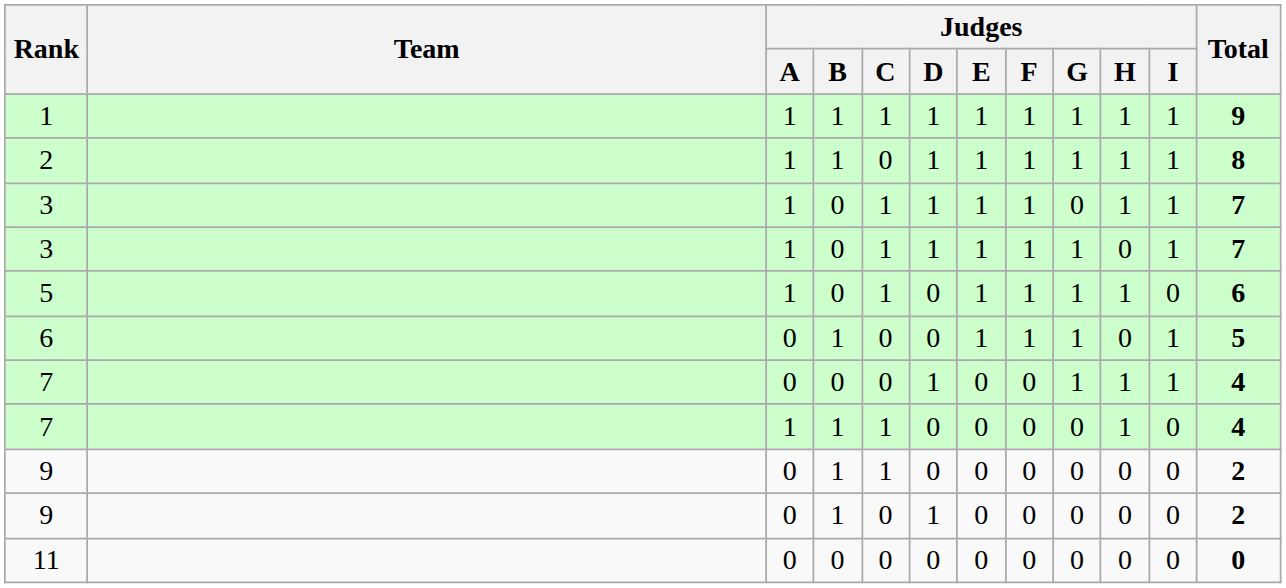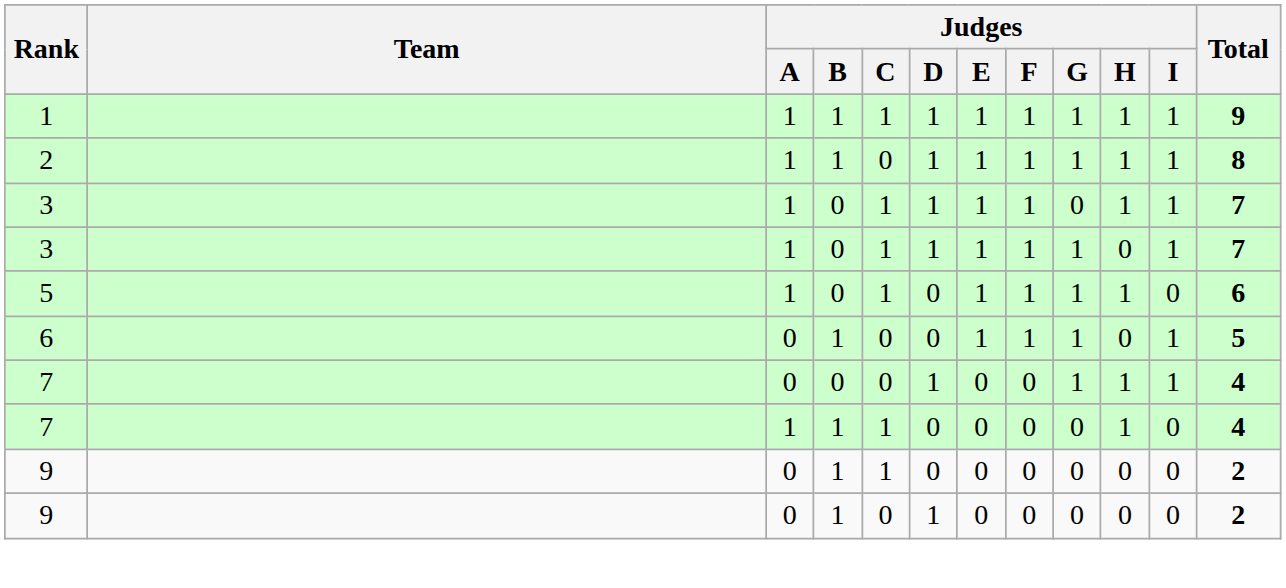 <table class=wikitable style="text-align:center">
 <tr>
 <th rowspan="2" width=40>Rank</th>
 <th rowspan="2" width=380>Team</th>
 <th colspan="9">Judges</th>
 <th rowspan="2" width=40>Total</th>
 </tr>
 <tr>
 <th width=20>A</th>
 <th width=20>B</th>
 <th width=20>C</th>
 <th width=20>D</th>
 <th width=20>E</th>
 <th width=20>F</th>
 <th width=20>G</th>
 <th width=20>H</th>
 <th width=20>I</th>
 </tr>
 <tr bgcolor="ccffcc">
 <td>1</td>
 <td align=left></td>
 <td>1</td>
 <td>1</td>
 <td>1</td>
 <td>1</td>
 <td>1</td>
 <td>1</td>
 <td>1</td>
 <td>1</td>
 <td>1</td>
 <td><strong>9</strong></td>
 </tr>
 <tr bgcolor="ccffcc">
 <td>2</td>
 <td align=left></td>
 <td>1</td>
 <td>1</td>
 <td>0</td>
 <td>1</td>
 <td>1</td>
 <td>1</td>
 <td>1</td>
 <td>1</td>
 <td>1</td>
 <td><strong>8</strong></td>
 </tr>
 <tr bgcolor="ccffcc">
 <td>3</td>
 <td align=left></td>
 <td>1</td>
 <td>0</td>
 <td>1</td>
 <td>1</td>
 <td>1</td>
 <td>1</td>
 <td>0</td>
 <td>1</td>
 <td>1</td>
 <td><strong>7</strong></td>
 </tr>
 <tr bgcolor="ccffcc">
 <td>3</td>
 <td align=left></td>
 <td>1</td>
 <td>0</td>
 <td>1</td>
 <td>1</td>
 <td>1</td>
 <td>1</td>
 <td>1</td>
 <td>0</td>
 <td>1</td>
 <td><strong>7</strong></td>
 </tr>
 <tr bgcolor="ccffcc">
 <td>5</td>
 <td align=left></td>
 <td>1</td>
 <td>0</td>
 <td>1</td>
 <td>0</td>
 <td>1</td>
 <td>1</td>
 <td>1</td>
 <td>1</td>
 <td>0</td>
 <td><strong>6</strong></td>
 </tr>
 <tr bgcolor="ccffcc">
 <td>6</td>
 <td align=left></td>
 <td>0</td>
 <td>1</td>
 <td>0</td>
 <td>0</td>
 <td>1</td>
 <td>1</td>
 <td>1</td>
 <td>0</td>
 <td>1</td>
 <td><strong>5</strong></td>
 </tr>
 <tr bgcolor="ccffcc">
 <td>7</td>
 <td align=left></td>
 <td>0</td>
 <td>0</td>
 <td>0</td>
 <td>1</td>
 <td>0</td>
 <td>0</td>
 <td>1</td>
 <td>1</td>
 <td>1</td>
 <td><strong>4</strong></td>
 </tr>
 <tr bgcolor="ccffcc">
 <td>7</td>
 <td align=left></td>
 <td>1</td>
 <td>1</td>
 <td>1</td>
 <td>0</td>
 <td>0</td>
 <td>0</td>
 <td>0</td>
 <td>1</td>
 <td>0</td>
 <td><strong>4</strong></td>
 </tr>
 <tr>
 <td>9</td>
 <td align=left></td>
 <td>0</td>
 <td>1</td>
 <td>1</td>
 <td>0</td>
 <td>0</td>
 <td>0</td>
 <td>0</td>
 <td>0</td>
 <td>0</td>
 <td><strong>2</strong></td>
 </tr>
 <tr>
 <td>9</td>
 <td align=left></td>
 <td>0</td>
 <td>1</td>
 <td>0</td>
 <td>1</td>
 <td>0</td>
 <td>0</td>
 <td>0</td>
 <td>0</td>
 <td>0</td>
 <td><strong>2</strong></td>
 </tr>
-<tr>
-<td>11</td>
-<td align=left></td>
-<td>0</td>
-<td>0</td>
-<td>0</td>
-<td>0</td>
-<td>0</td>
-<td>0</td>
-<td>0</td>
-<td>0</td>
-<td>0</td>
-<td><strong>0</strong></td>
-</tr>
 </table>
